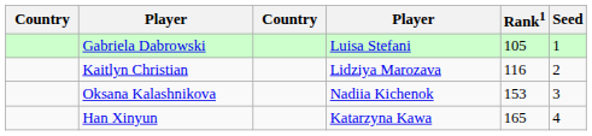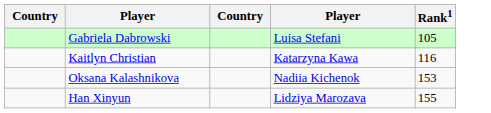 <table class="sortable wikitable">
 <tr>
 <th width="70">Country</th>
 <th width="175">Player</th>
 <th width="70">Country</th>
 <th width="175">Player</th>
 <th>Rank<sup>1</sup></th>
-<th>Seed</th>
 </tr>
 <tr style="background:#cfc;">
 <td></td>
 <td><a href='#'>Gabriela Dabrowski</a></td>
 <td></td>
 <td><a href='#'>Luisa Stefani</a></td>
 <td>105</td>
-<td>1</td>
 </tr>
 <tr>
 <td></td>
 <td><a href='#'>Kaitlyn Christian</a></td>
 <td></td>
-<td><a href='#'>Lidziya Marozava</a></td>
+<td><a href='#'>Katarzyna Kawa</a></td>
 <td>116</td>
-<td>2</td>
 </tr>
 <tr>
 <td></td>
 <td><a href='#'>Oksana Kalashnikova</a></td>
 <td></td>
 <td><a href='#'>Nadiia Kichenok</a></td>
 <td>153</td>
-<td>3</td>
 </tr>
 <tr>
 <td></td>
 <td><a href='#'>Han Xinyun</a></td>
 <td></td>
-<td><a href='#'>Katarzyna Kawa</a></td>
-<td>165</td>
-<td>4</td>
+<td><a href='#'>Lidziya Marozava</a></td>
+<td>155</td>
 </tr>
 </table>
